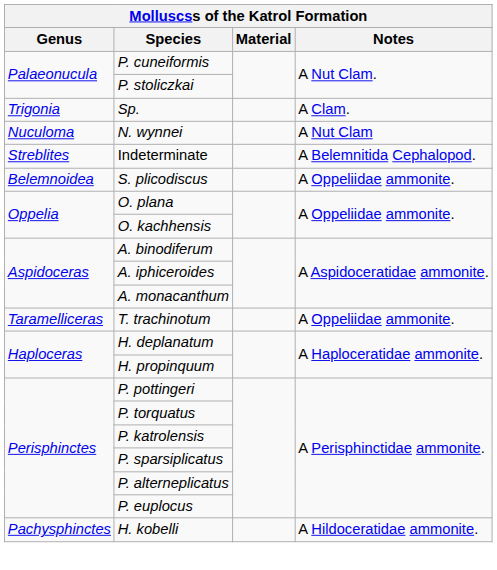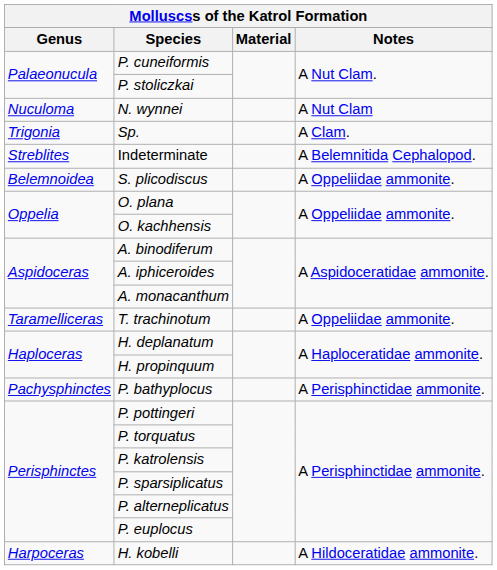 <table class="wikitable" align="center">
 <tr>
 <th colspan="4" align="center"><a href='#'>Molluscs</a>s of the Katrol Formation</th>
 </tr>
 <tr>
 <th>Genus</th>
 <th>Species</th>
 <th>Material</th>
 <th>Notes</th>
 </tr>
 <tr>
 <td rowspan="2"><em><a href='#'>Palaeonucula</a></em></td>
 <td><em>P. cuneiformis</em></td>
 <td rowspan="2"></td>
 <td rowspan="2">A <a href='#'>Nut Clam</a>.</td>
 </tr>
 <tr>
 <td><em>P. stoliczkai</em></td>
 </tr>
 <tr>
+<td><em><a href='#'>Nuculoma</a></em></td>
+<td><em>N. wynnei</em></td>
+<td></td>
+<td>A <a href='#'>Nut Clam</a></td>
+</tr>
+<tr>
 <td><em><a href='#'>Trigonia</a></em></td>
 <td><em>Sp.</em></td>
 <td></td>
 <td>A <a href='#'>Clam</a>.</td>
-</tr>
-<tr>
-<td><em><a href='#'>Nuculoma</a></em></td>
-<td><em>N. wynnei</em></td>
-<td></td>
-<td>A <a href='#'>Nut Clam</a></td>
 </tr>
 <tr>
 <td><em><a href='#'>Streblites</a></em></td>
 <td>Indeterminate</td>
 <td></td>
 <td>A <a href='#'>Belemnitida</a> <a href='#'>Cephalopod</a>.</td>
 </tr>
 <tr>
 <td><em><a href='#'>Belemnoidea</a></em></td>
 <td><em>S. plicodiscus</em></td>
 <td></td>
 <td>A <a href='#'>Oppeliidae</a> <a href='#'>ammonite</a>.</td>
 </tr>
 <tr>
 <td rowspan="2"><em><a href='#'>Oppelia</a></em></td>
 <td><em>O. plana</em></td>
 <td rowspan="2"></td>
 <td rowspan="2">A <a href='#'>Oppeliidae</a> <a href='#'>ammonite</a>.</td>
 </tr>
 <tr>
 <td><em>O. kachhensis</em></td>
 </tr>
 <tr>
 <td rowspan="3"><em><a href='#'>Aspidoceras</a></em></td>
 <td><em>A. binodiferum</em></td>
 <td rowspan="3"></td>
 <td rowspan="3">A <a href='#'>Aspidoceratidae</a> <a href='#'>ammonite</a>.</td>
 </tr>
 <tr>
 <td><em>A. iphiceroides</em></td>
 </tr>
 <tr>
 <td><em>A. monacanthum</em></td>
 </tr>
 <tr>
 <td><em><a href='#'>Taramelliceras</a></em></td>
 <td><em>T. trachinotum</em></td>
 <td></td>
 <td>A <a href='#'>Oppeliidae</a> <a href='#'>ammonite</a>.</td>
 </tr>
 <tr>
 <td rowspan="2"><em><a href='#'>Haploceras</a></em></td>
 <td><em>H. deplanatum</em></td>
 <td rowspan="2"></td>
 <td rowspan="2">A <a href='#'>Haploceratidae</a> <a href='#'>ammonite</a>.</td>
 </tr>
 <tr>
 <td><em>H. propinquum</em></td>
 </tr>
 <tr>
+<td><em><a href='#'>Pachysphinctes</a></em></td>
+<td><em>P. bathyplocus</em></td>
+<td></td>
+<td>A <a href='#'>Perisphinctidae</a> <a href='#'>ammonite</a>.</td>
+</tr>
+<tr>
 <td rowspan="6"><em><a href='#'>Perisphinctes</a></em></td>
 <td><em>P. pottingeri</em></td>
 <td rowspan="6"></td>
 <td rowspan="6">A <a href='#'>Perisphinctidae</a> <a href='#'>ammonite</a>.</td>
 </tr>
 <tr>
 <td><em>P. torquatus</em></td>
 </tr>
 <tr>
 <td><em>P. katrolensis</em></td>
 </tr>
 <tr>
 <td><em>P. sparsiplicatus</em></td>
 </tr>
 <tr>
 <td><em>P. alterneplicatus</em></td>
 </tr>
 <tr>
 <td><em>P. euplocus</em></td>
 </tr>
 <tr>
-<td><em><a href='#'>Pachysphinctes</a></em></td>
+<td><em><a href='#'>Harpoceras</a></em></td>
 <td><em>H. kobelli</em></td>
 <td></td>
 <td>A <a href='#'>Hildoceratidae</a> <a href='#'>ammonite</a>.</td>
 </tr>
 </table>
